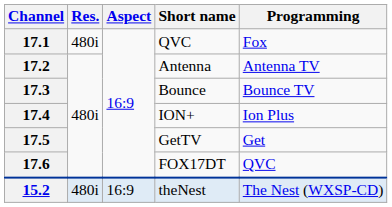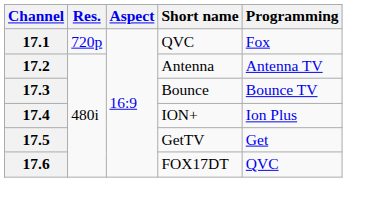 <table class="wikitable">
 <tr>
 <th><a href='#'>Channel</a></th>
 <th><a href='#'>Res.</a></th>
 <th><a href='#'>Aspect</a></th>
 <th>Short name</th>
 <th>Programming</th>
 </tr>
 <tr>
 <th scope = "row">17.1</th>
-<td>480i</td>
+<td><a href='#'>720p</a></td>
 <td rowspan=6><a href='#'>16:9</a></td>
 <td>QVC</td>
 <td><a href='#'>Fox</a></td>
 </tr>
 <tr>
 <th scope = "row">17.2</th>
 <td rowspan=5>480i</td>
 <td>Antenna</td>
 <td><a href='#'>Antenna TV</a></td>
 </tr>
 <tr>
 <th scope = "row">17.3</th>
 <td>Bounce</td>
 <td><a href='#'>Bounce TV</a></td>
 </tr>
 <tr>
 <th scope = "row">17.4</th>
 <td>ION+</td>
 <td><a href='#'>Ion Plus</a></td>
 </tr>
 <tr>
 <th scope = "row">17.5</th>
 <td>GetTV</td>
 <td><a href='#'>Get</a></td>
 </tr>
 <tr>
 <th scope = "row">17.6</th>
 <td>FOX17DT</td>
 <td><a href='#'>QVC</a></td>
 </tr>
-<tr style="background-color:#DFEBF6; border-top: 2px solid #003399;">
-<th scope = "row"><a href='#'>15.2</a></th>
-<td>480i</td>
-<td>16:9</td>
-<td>theNest</td>
-<td><a href='#'>The Nest</a> (<a href='#'>WXSP-CD</a>)</td>
-</tr>
 </table>
